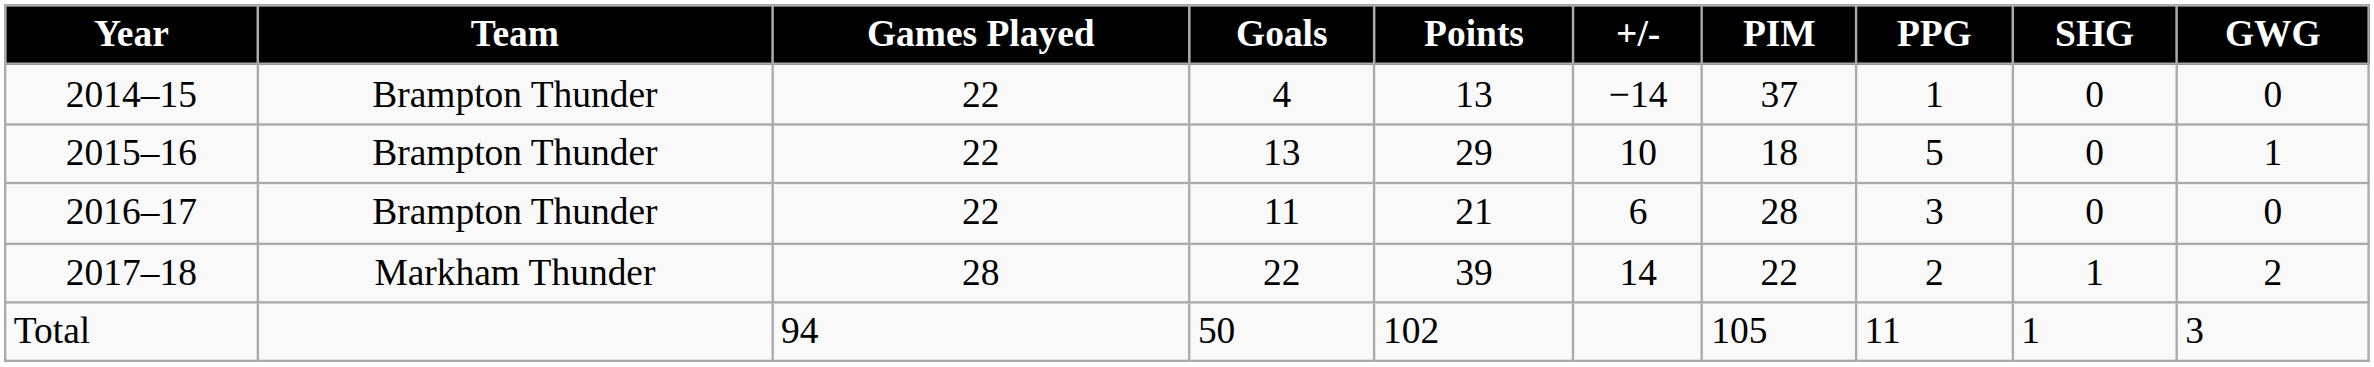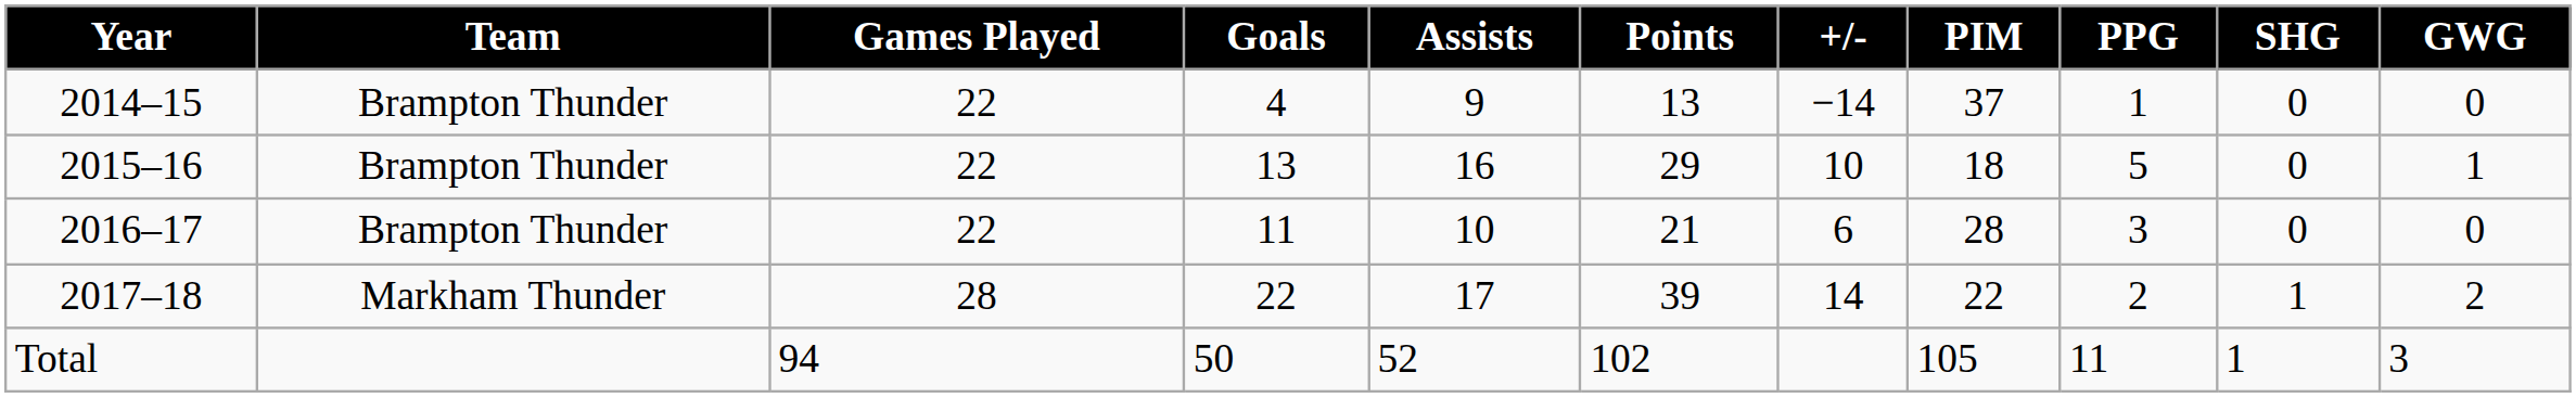 <table class="wikitable" style="width:80%;">
 <tr style="text-align:center; background:black; color:white;">
 <td><strong>Year</strong></td>
 <td><strong>Team</strong></td>
 <td><strong>Games Played</strong></td>
 <td><strong>Goals</strong></td>
+<td><strong>Assists</strong></td>
 <td><strong>Points</strong></td>
 <td><strong>+/-</strong></td>
 <td><strong>PIM</strong></td>
 <td><strong>PPG</strong></td>
 <td><strong>SHG</strong></td>
 <td><strong>GWG</strong></td>
 </tr>
 <tr align="center" bgcolor="">
 <td>2014–15</td>
 <td>Brampton Thunder</td>
 <td>22</td>
 <td>4</td>
+<td>9</td>
 <td>13</td>
 <td>−14</td>
 <td>37</td>
 <td>1</td>
 <td>0</td>
 <td>0</td>
 </tr>
 <tr align="center" bgcolor="">
 <td>2015–16</td>
 <td>Brampton Thunder</td>
 <td>22</td>
 <td>13</td>
+<td>16</td>
 <td>29</td>
 <td>10</td>
 <td>18</td>
 <td>5</td>
 <td>0</td>
 <td>1</td>
 </tr>
 <tr align="center" bgcolor="">
 <td>2016–17</td>
 <td>Brampton Thunder</td>
 <td>22</td>
 <td>11</td>
+<td>10</td>
 <td>21</td>
 <td>6</td>
 <td>28</td>
 <td>3</td>
 <td>0</td>
 <td>0</td>
 </tr>
 <tr align="center" bgcolor="">
 <td>2017–18</td>
 <td>Markham Thunder</td>
 <td>28</td>
 <td>22</td>
+<td>17</td>
 <td>39</td>
 <td>14</td>
 <td>22</td>
 <td>2</td>
 <td>1</td>
 <td>2</td>
 </tr>
 <tr>
 <td>Total</td>
 <td></td>
 <td>94</td>
 <td>50</td>
+<td>52</td>
 <td>102</td>
 <td></td>
 <td>105</td>
 <td>11</td>
 <td>1</td>
 <td>3</td>
 </tr>
 </table>
